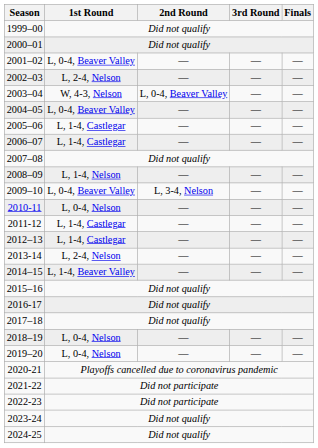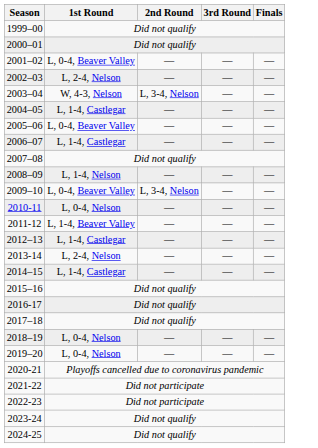 <table class="wikitable" style="text-align:center">
 <tr>
 <th>Season</th>
 <th>1st Round</th>
 <th>2nd Round</th>
 <th>3rd Round</th>
 <th>Finals</th>
 </tr>
 <tr>
 <td>1999–00</td>
 <td colspan="4"><em>Did not qualify</em></td>
 </tr>
 <tr style="background:#eee;">
 <td>2000–01</td>
 <td colspan="4"><em>Did not qualify</em></td>
 </tr>
 <tr>
 <td>2001–02</td>
 <td>L, 0-4, <a href='#'>Beaver Valley</a></td>
 <td>—</td>
 <td>—</td>
 <td>—</td>
 </tr>
 <tr style="background:#eee;">
 <td>2002–03</td>
 <td>L, 2-4, <a href='#'>Nelson</a></td>
 <td>—</td>
 <td>—</td>
 <td>—</td>
 </tr>
 <tr>
 <td>2003–04</td>
 <td>W, 4-3, <a href='#'>Nelson</a></td>
-<td>L, 0-4, <a href='#'>Beaver Valley</a></td>
+<td>L, 3-4, <a href='#'>Nelson</a></td>
 <td>—</td>
 <td>—</td>
 </tr>
 <tr style="background:#eee;">
 <td>2004–05</td>
-<td>L, 0-4, <a href='#'>Beaver Valley</a></td>
+<td>L, 1-4, <a href='#'>Castlegar</a></td>
 <td>—</td>
 <td>—</td>
 <td>—</td>
 </tr>
 <tr>
 <td>2005–06</td>
-<td>L, 1-4, <a href='#'>Castlegar</a></td>
+<td>L, 0-4, <a href='#'>Beaver Valley</a></td>
 <td>—</td>
 <td>—</td>
 <td>—</td>
 </tr>
 <tr style="background:#eee;">
 <td>2006–07</td>
 <td>L, 1-4, <a href='#'>Castlegar</a></td>
 <td>—</td>
 <td>—</td>
 <td>—</td>
 </tr>
 <tr>
 <td>2007–08</td>
 <td colspan="4"><em>Did not qualify</em></td>
 </tr>
 <tr style="background:#eee;">
 <td>2008–09</td>
 <td>L, 1-4, <a href='#'>Nelson</a></td>
 <td>—</td>
 <td>—</td>
 <td>—</td>
 </tr>
 <tr>
 <td>2009–10</td>
 <td>L, 0-4, <a href='#'>Beaver Valley</a></td>
 <td>L, 3-4, <a href='#'>Nelson</a></td>
 <td>—</td>
 <td>—</td>
 </tr>
 <tr style="background:#eee;">
 <td><a href='#'>2010-11</a></td>
 <td>L, 0-4, <a href='#'>Nelson</a></td>
 <td>—</td>
 <td>—</td>
 <td>—</td>
 </tr>
 <tr>
 <td>2011-12</td>
-<td>L, 1-4, <a href='#'>Castlegar</a></td>
+<td>L, 1-4, <a href='#'>Beaver Valley</a></td>
 <td>—</td>
 <td>—</td>
 <td>—</td>
 </tr>
 <tr style="background:#eee;">
 <td>2012–13</td>
 <td>L, 1-4, <a href='#'>Castlegar</a></td>
 <td>—</td>
 <td>—</td>
 <td>—</td>
 </tr>
 <tr>
 <td>2013-14</td>
 <td>L, 2-4, <a href='#'>Nelson</a></td>
 <td>—</td>
 <td>—</td>
 <td>—</td>
 </tr>
 <tr style="background:#eee;">
 <td>2014–15</td>
-<td>L, 1-4, <a href='#'>Beaver Valley</a></td>
+<td>L, 1-4, <a href='#'>Castlegar</a></td>
 <td>—</td>
 <td>—</td>
 <td>—</td>
 </tr>
 <tr>
 <td>2015–16</td>
 <td colspan="4"><em>Did not qualify</em></td>
 </tr>
 <tr style="background:#eee;">
 <td>2016-17</td>
 <td colspan="4"><em>Did not qualify</em></td>
 </tr>
 <tr>
 <td>2017–18</td>
 <td colspan="4"><em>Did not qualify</em></td>
 </tr>
 <tr style="background:#eee;">
 <td>2018–19</td>
 <td>L, 0-4, <a href='#'>Nelson</a></td>
 <td>—</td>
 <td>—</td>
 <td>—</td>
 </tr>
 <tr>
 <td>2019–20</td>
 <td>L, 0-4, <a href='#'>Nelson</a></td>
 <td>—</td>
 <td>—</td>
 <td>—</td>
 </tr>
 <tr>
 <td>2020-21</td>
 <td colspan="4"><em>Playoffs cancelled due to coronavirus pandemic</em></td>
 </tr>
 <tr>
 <td>2021-22</td>
 <td colspan="4"><em>Did not participate</em></td>
 </tr>
 <tr>
 <td>2022-23</td>
 <td colspan="4"><em>Did not participate</em></td>
 </tr>
 <tr>
 <td>2023-24</td>
 <td colspan="4"><em>Did not qualify</em></td>
 </tr>
 <tr>
 <td>2024-25</td>
 <td colspan="4"><em>Did not qualify</em></td>
 </tr>
 </table>
